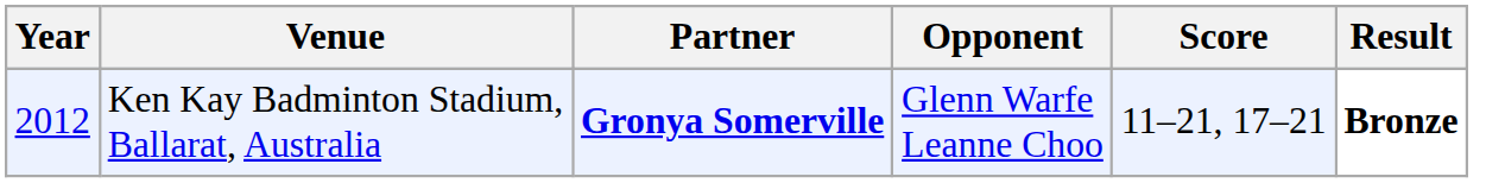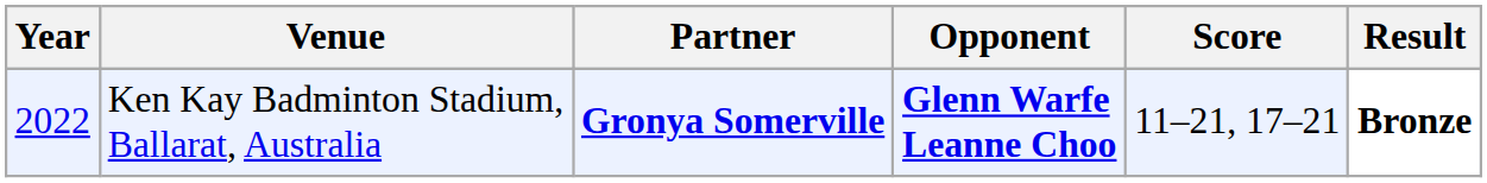 <table class="sortable wikitable" style="font-size: 90%;">
 <tr>
 <th>Year</th>
 <th>Venue</th>
 <th>Partner</th>
 <th>Opponent</th>
 <th>Score</th>
 <th>Result</th>
 </tr>
 <tr>
 </tr>
 <tr style="background:#ECF2FF">
-<td align="center"><a href='#'>2012</a></td>
+<td align="center"><a href='#'>2022</a></td>
 <td align="left">Ken Kay Badminton Stadium,<br><a href='#'>Ballarat</a>, <a href='#'>Australia</a></td>
 <td align="left"><strong> <a href='#'>Gronya Somerville</a></strong></td>
-<td align="left"> <a href='#'>Glenn Warfe</a><br> <a href='#'>Leanne Choo</a></td>
+<td align="left"><strong> <a href='#'>Glenn Warfe</a><br> <a href='#'>Leanne Choo</a></strong></td>
 <td align="left">11–21, 17–21</td>
 <td style="text-align:left; background:white"> <strong>Bronze</strong></td>
 </tr>
 </table>
